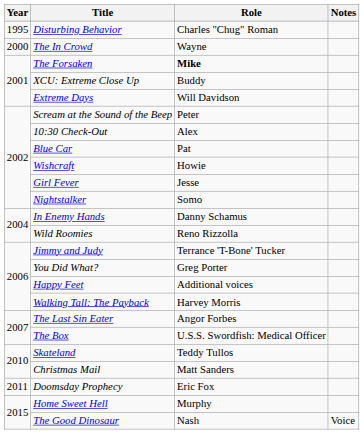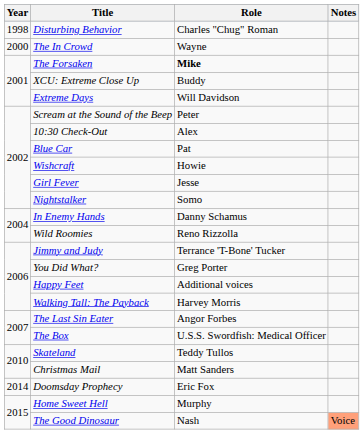 <table class="wikitable sortable">
 <tr style="background:#B0C4DE;">
 <th>Year</th>
 <th>Title</th>
 <th>Role</th>
 <th class="unsortable">Notes</th>
 </tr>
 <tr>
-<td>1995</td>
+<td>1998</td>
 <td><em><a href='#'>Disturbing Behavior</a></em></td>
 <td>Charles "Chug" Roman</td>
 <td></td>
 </tr>
 <tr>
 <td>2000</td>
 <td data-sort-value="In Crowd, The"><em><a href='#'>The In Crowd</a></em></td>
 <td>Wayne</td>
 <td></td>
 </tr>
 <tr>
 <td rowspan="3">2001</td>
 <td data-sort-value="Forsaken, The"><em><a href='#'>The Forsaken</a></em></td>
 <td><strong>Mike</strong></td>
 <td></td>
 </tr>
 <tr>
 <td><em>XCU: Extreme Close Up</em></td>
 <td>Buddy</td>
 <td></td>
 </tr>
 <tr>
 <td><em><a href='#'>Extreme Days</a></em></td>
 <td>Will Davidson</td>
 <td></td>
 </tr>
 <tr>
 <td rowspan="6">2002</td>
 <td><em>Scream at the Sound of the Beep</em></td>
 <td>Peter</td>
 <td></td>
 </tr>
 <tr>
 <td><em>10:30 Check-Out</em></td>
 <td>Alex</td>
 <td></td>
 </tr>
 <tr>
 <td><em><a href='#'>Blue Car</a></em></td>
 <td>Pat</td>
 <td></td>
 </tr>
 <tr>
 <td><em><a href='#'>Wishcraft</a></em></td>
 <td>Howie</td>
 <td></td>
 </tr>
 <tr>
 <td><em><a href='#'>Girl Fever</a></em></td>
 <td>Jesse</td>
 <td></td>
 </tr>
 <tr>
 <td><em><a href='#'>Nightstalker</a></em></td>
 <td>Somo</td>
 <td></td>
 </tr>
 <tr>
 <td rowspan="2">2004</td>
 <td><em><a href='#'>In Enemy Hands</a></em></td>
 <td>Danny Schamus</td>
 <td></td>
 </tr>
 <tr>
 <td><em>Wild Roomies</em></td>
 <td>Reno Rizzolla</td>
 <td></td>
 </tr>
 <tr>
 <td rowspan="4">2006</td>
 <td><em><a href='#'>Jimmy and Judy</a></em></td>
 <td>Terrance 'T-Bone' Tucker</td>
 <td></td>
 </tr>
 <tr>
 <td><em>You Did What?</em></td>
 <td>Greg Porter</td>
 <td></td>
 </tr>
 <tr>
 <td><em><a href='#'>Happy Feet</a></em></td>
 <td>Additional voices</td>
 <td></td>
 </tr>
 <tr>
 <td><em><a href='#'>Walking Tall: The Payback</a></em></td>
 <td>Harvey Morris</td>
 <td></td>
 </tr>
 <tr>
 <td rowspan="2">2007</td>
 <td data-sort-value="Last Sin Eater, The"><em><a href='#'>The Last Sin Eater</a></em></td>
 <td>Angor Forbes</td>
 <td></td>
 </tr>
 <tr>
 <td data-sort-value="Box, The"><em><a href='#'>The Box</a></em></td>
 <td>U.S.S. Swordfish: Medical Officer</td>
 <td></td>
 </tr>
 <tr>
 <td rowspan="2">2010</td>
 <td><em><a href='#'>Skateland</a></em></td>
 <td>Teddy Tullos</td>
 <td></td>
 </tr>
 <tr>
 <td><em>Christmas Mail</em></td>
 <td>Matt Sanders</td>
 <td></td>
 </tr>
 <tr>
-<td>2011</td>
+<td>2014</td>
 <td><em>Doomsday Prophecy</em></td>
 <td>Eric Fox</td>
 <td></td>
 </tr>
 <tr>
 <td rowspan ="2">2015</td>
 <td><em><a href='#'>Home Sweet Hell</a></em></td>
 <td>Murphy</td>
 <td></td>
 </tr>
 <tr>
 <td data-sort-value="Good Dinosaur, The"><em><a href='#'>The Good Dinosaur</a></em></td>
 <td>Nash</td>
-<td>Voice</td>
+<td style="background: lightsalmon;">Voice</td>
 </tr>
 </table>
